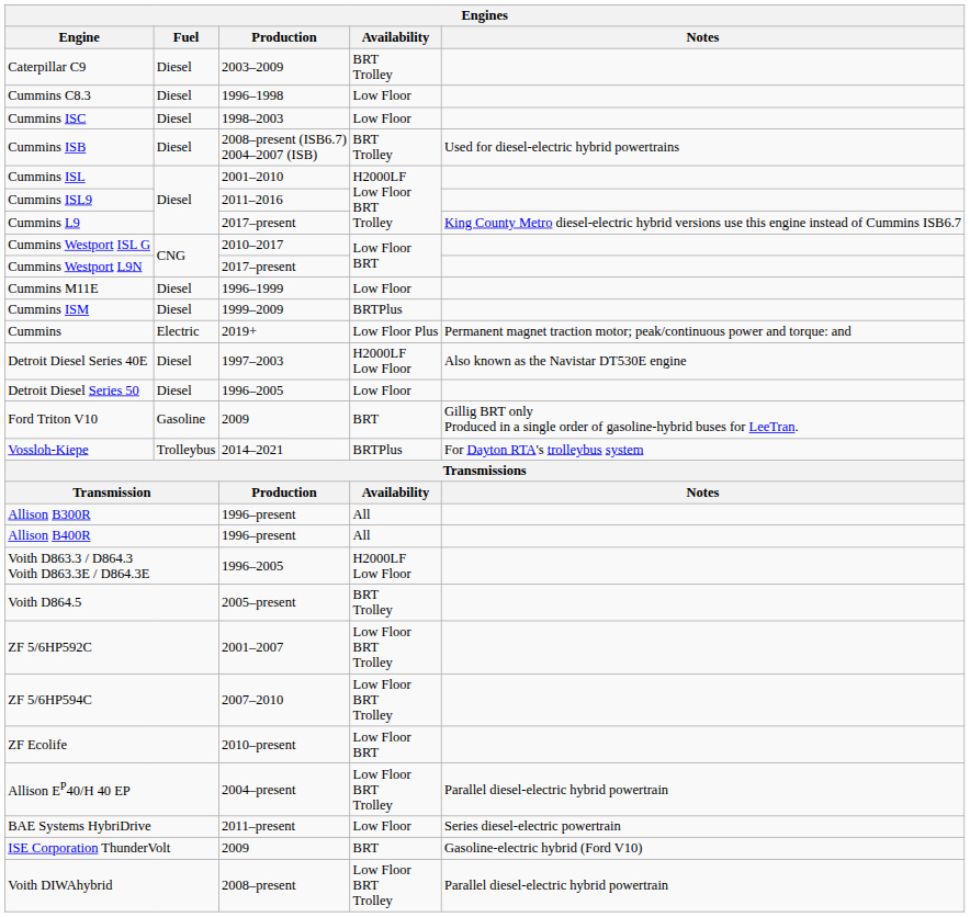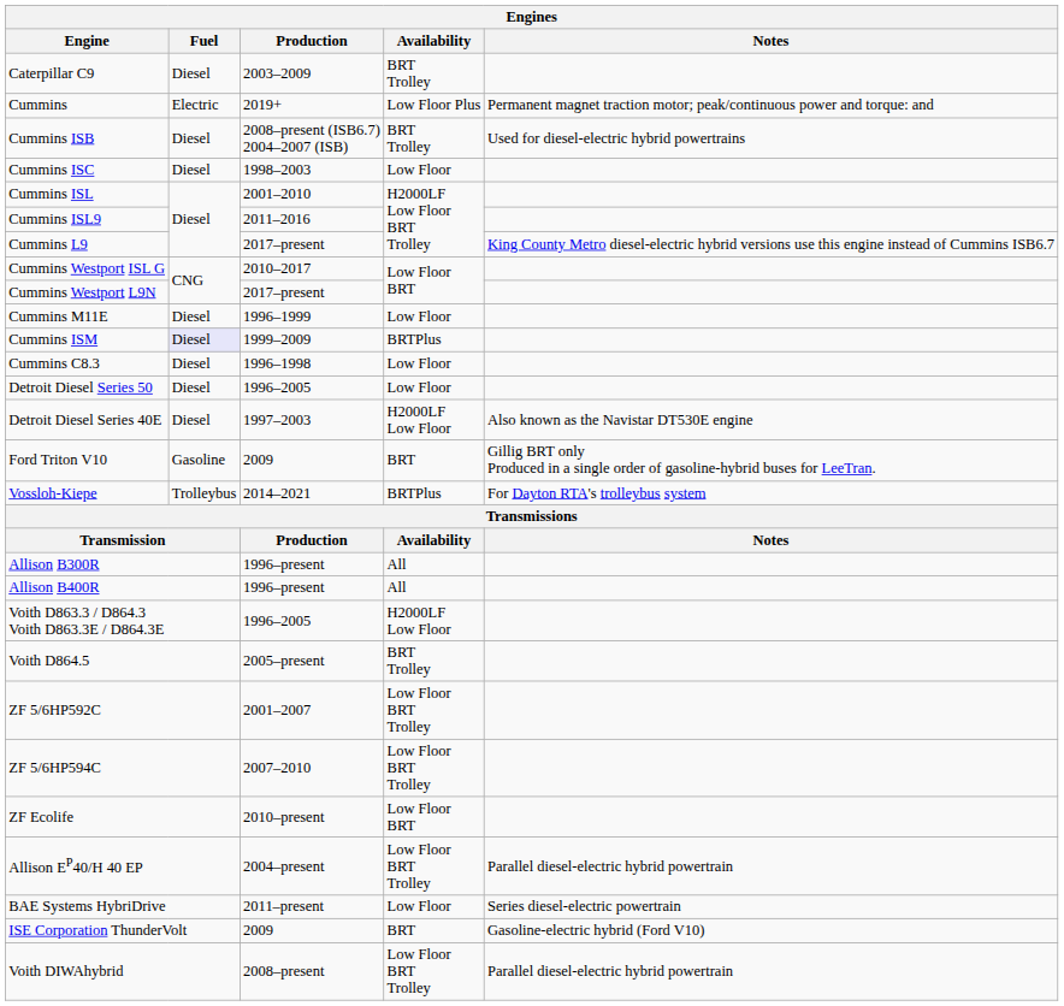 <table class="wikitable mw-collapsible mw-collapsed">
 <tr>
 <th colspan="5">Engines</th>
 </tr>
 <tr>
 <th>Engine</th>
 <th>Fuel</th>
 <th>Production</th>
 <th>Availability</th>
 <th>Notes</th>
 </tr>
 <tr>
 <td>Caterpillar C9</td>
 <td>Diesel</td>
 <td>2003–2009</td>
 <td>BRT<br>Trolley</td>
 <td></td>
 </tr>
 <tr>
-<td>Cummins C8.3</td>
+<td>Cummins</td>
+<td>Electric</td>
+<td>2019+</td>
+<td>Low Floor Plus</td>
+<td>Permanent magnet traction motor; peak/continuous power and torque:  and </td>
+</tr>
+<tr>
+<td>Cummins <a href='#'>ISB</a></td>
 <td>Diesel</td>
-<td>1996–1998</td>
-<td>Low Floor</td>
-<td></td>
+<td>2008–present (ISB6.7)<br>2004–2007 (ISB)</td>
+<td>BRT<br>Trolley</td>
+<td>Used for diesel-electric hybrid powertrains</td>
 </tr>
 <tr>
 <td>Cummins <a href='#'>ISC</a></td>
 <td>Diesel</td>
 <td>1998–2003</td>
 <td>Low Floor</td>
 <td></td>
-</tr>
-<tr>
-<td>Cummins <a href='#'>ISB</a></td>
-<td>Diesel</td>
-<td>2008–present (ISB6.7)<br>2004–2007 (ISB)</td>
-<td>BRT<br>Trolley</td>
-<td>Used for diesel-electric hybrid powertrains</td>
 </tr>
 <tr>
 <td>Cummins <a href='#'>ISL</a></td>
 <td rowspan="3">Diesel</td>
 <td>2001–2010</td>
 <td rowspan="3">H2000LF<br>Low Floor<br>BRT<br>Trolley</td>
 <td></td>
 </tr>
 <tr>
 <td>Cummins <a href='#'>ISL9</a></td>
 <td>2011–2016</td>
 <td></td>
 </tr>
 <tr>
 <td>Cummins <a href='#'>L9</a></td>
 <td>2017–present</td>
 <td><a href='#'>King County Metro</a> diesel-electric hybrid versions use this engine instead of Cummins ISB6.7</td>
 </tr>
 <tr>
 <td>Cummins <a href='#'>Westport</a> <a href='#'>ISL G</a></td>
 <td rowspan="2">CNG</td>
 <td>2010–2017</td>
 <td rowspan="2">Low Floor<br>BRT</td>
 <td></td>
 </tr>
 <tr>
 <td>Cummins <a href='#'>Westport</a> <a href='#'>L9N</a></td>
 <td>2017–present</td>
 <td></td>
 </tr>
 <tr>
 <td>Cummins M11E</td>
 <td>Diesel</td>
 <td>1996–1999</td>
 <td>Low Floor</td>
 <td></td>
 </tr>
 <tr>
 <td>Cummins <a href='#'>ISM</a></td>
-<td>Diesel</td>
+<td style="background: lavender;">Diesel</td>
 <td>1999–2009</td>
 <td>BRTPlus</td>
 <td></td>
 </tr>
 <tr>
-<td>Cummins</td>
-<td>Electric</td>
-<td>2019+</td>
-<td>Low Floor Plus</td>
-<td>Permanent magnet traction motor; peak/continuous power and torque:  and </td>
+<td>Cummins C8.3</td>
+<td>Diesel</td>
+<td>1996–1998</td>
+<td>Low Floor</td>
+<td></td>
+</tr>
+<tr>
+<td>Detroit Diesel <a href='#'>Series 50</a></td>
+<td>Diesel</td>
+<td>1996–2005</td>
+<td>Low Floor</td>
+<td></td>
 </tr>
 <tr>
 <td>Detroit Diesel Series 40E</td>
 <td>Diesel</td>
 <td>1997–2003</td>
 <td>H2000LF<br>Low Floor</td>
 <td>Also known as the Navistar DT530E engine</td>
-</tr>
-<tr>
-<td>Detroit Diesel <a href='#'>Series 50</a></td>
-<td>Diesel</td>
-<td>1996–2005</td>
-<td>Low Floor</td>
-<td></td>
 </tr>
 <tr>
 <td>Ford Triton V10</td>
 <td>Gasoline</td>
 <td>2009</td>
 <td>BRT</td>
 <td>Gillig BRT only<br>Produced in a single order of gasoline-hybrid buses for <a href='#'>LeeTran</a>.</td>
 </tr>
 <tr>
 <td><a href='#'>Vossloh-Kiepe</a></td>
 <td>Trolleybus</td>
 <td>2014–2021</td>
 <td>BRTPlus</td>
 <td>For <a href='#'>Dayton RTA</a>'s <a href='#'>trolleybus</a> <a href='#'>system</a></td>
 </tr>
 <tr>
 <th colspan="5">Transmissions</th>
 </tr>
 <tr>
 <th colspan="2">Transmission</th>
 <th>Production</th>
 <th>Availability</th>
 <th>Notes</th>
 </tr>
 <tr>
 <td colspan="2"><a href='#'>Allison</a> <a href='#'>B300R</a></td>
 <td>1996–present</td>
 <td>All</td>
 <td></td>
 </tr>
 <tr>
 <td colspan="2"><a href='#'>Allison</a> <a href='#'>B400R</a></td>
 <td>1996–present</td>
 <td>All</td>
 <td></td>
 </tr>
 <tr>
 <td colspan="2">Voith D863.3 / D864.3<br>Voith D863.3E / D864.3E</td>
 <td>1996–2005</td>
 <td>H2000LF<br>Low Floor</td>
 <td></td>
 </tr>
 <tr>
 <td colspan="2">Voith D864.5</td>
 <td>2005–present</td>
 <td>BRT<br>Trolley</td>
 <td></td>
 </tr>
 <tr>
 <td colspan="2">ZF 5/6HP592C</td>
 <td>2001–2007</td>
 <td>Low Floor<br>BRT<br>Trolley</td>
 <td></td>
 </tr>
 <tr>
 <td colspan="2">ZF 5/6HP594C</td>
 <td>2007–2010</td>
 <td>Low Floor<br>BRT<br>Trolley</td>
 <td></td>
 </tr>
 <tr>
 <td colspan="2">ZF Ecolife</td>
 <td>2010–present</td>
 <td>Low Floor<br>BRT</td>
 <td></td>
 </tr>
 <tr>
 <td colspan="2">Allison E<sup>P</sup>40/H 40 EP</td>
 <td>2004–present</td>
 <td>Low Floor<br>BRT<br>Trolley</td>
 <td>Parallel diesel-electric hybrid powertrain</td>
 </tr>
 <tr>
 <td colspan="2">BAE Systems HybriDrive</td>
 <td>2011–present</td>
 <td>Low Floor</td>
 <td>Series diesel-electric powertrain</td>
 </tr>
 <tr>
 <td colspan="2"><a href='#'>ISE Corporation</a> ThunderVolt</td>
 <td>2009</td>
 <td>BRT</td>
 <td>Gasoline-electric hybrid (Ford V10)</td>
 </tr>
 <tr>
 <td colspan="2">Voith DIWAhybrid</td>
 <td>2008–present</td>
 <td>Low Floor<br>BRT<br>Trolley</td>
 <td>Parallel diesel-electric hybrid powertrain</td>
 </tr>
 </table>
